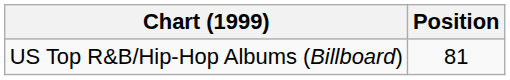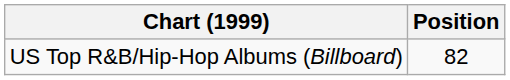 <table class="wikitable">
 <tr>
 <th>Chart (1999)</th>
 <th>Position</th>
 </tr>
 <tr>
 <td>US Top R&B/Hip-Hop Albums (<em>Billboard</em>)</td>
-<td align="center">81</td>
+<td align="center">82</td>
 </tr>
 </table>
